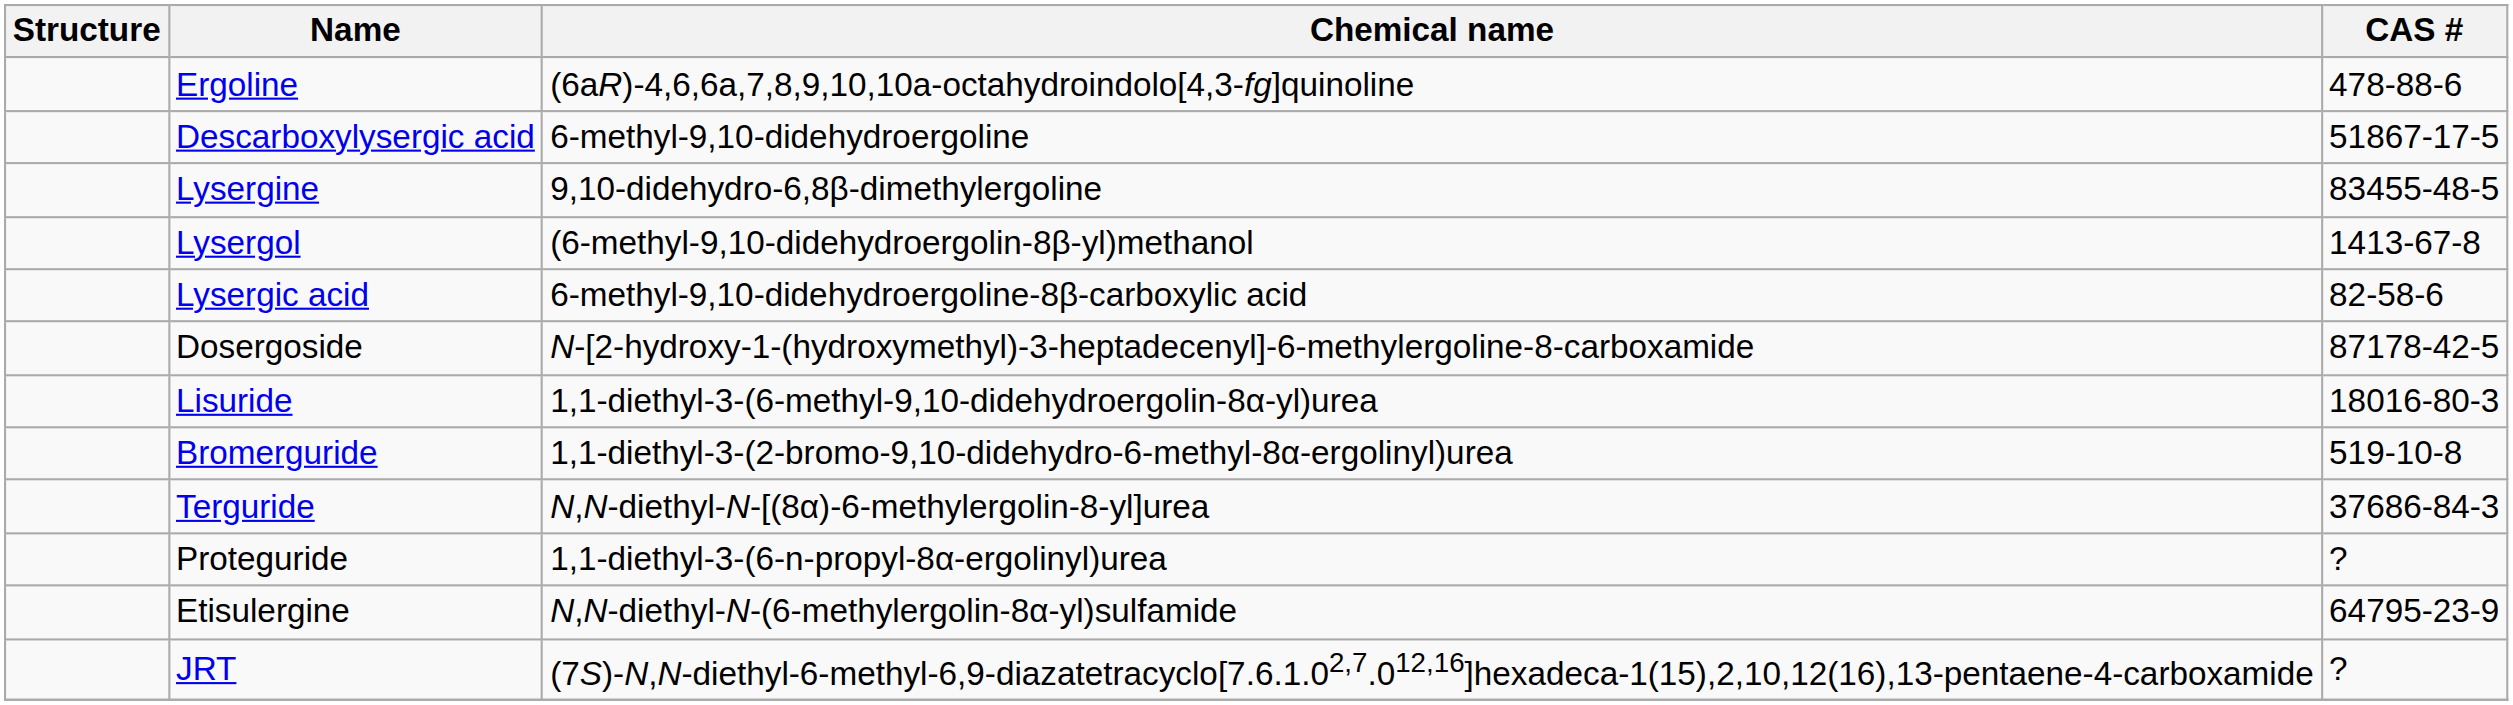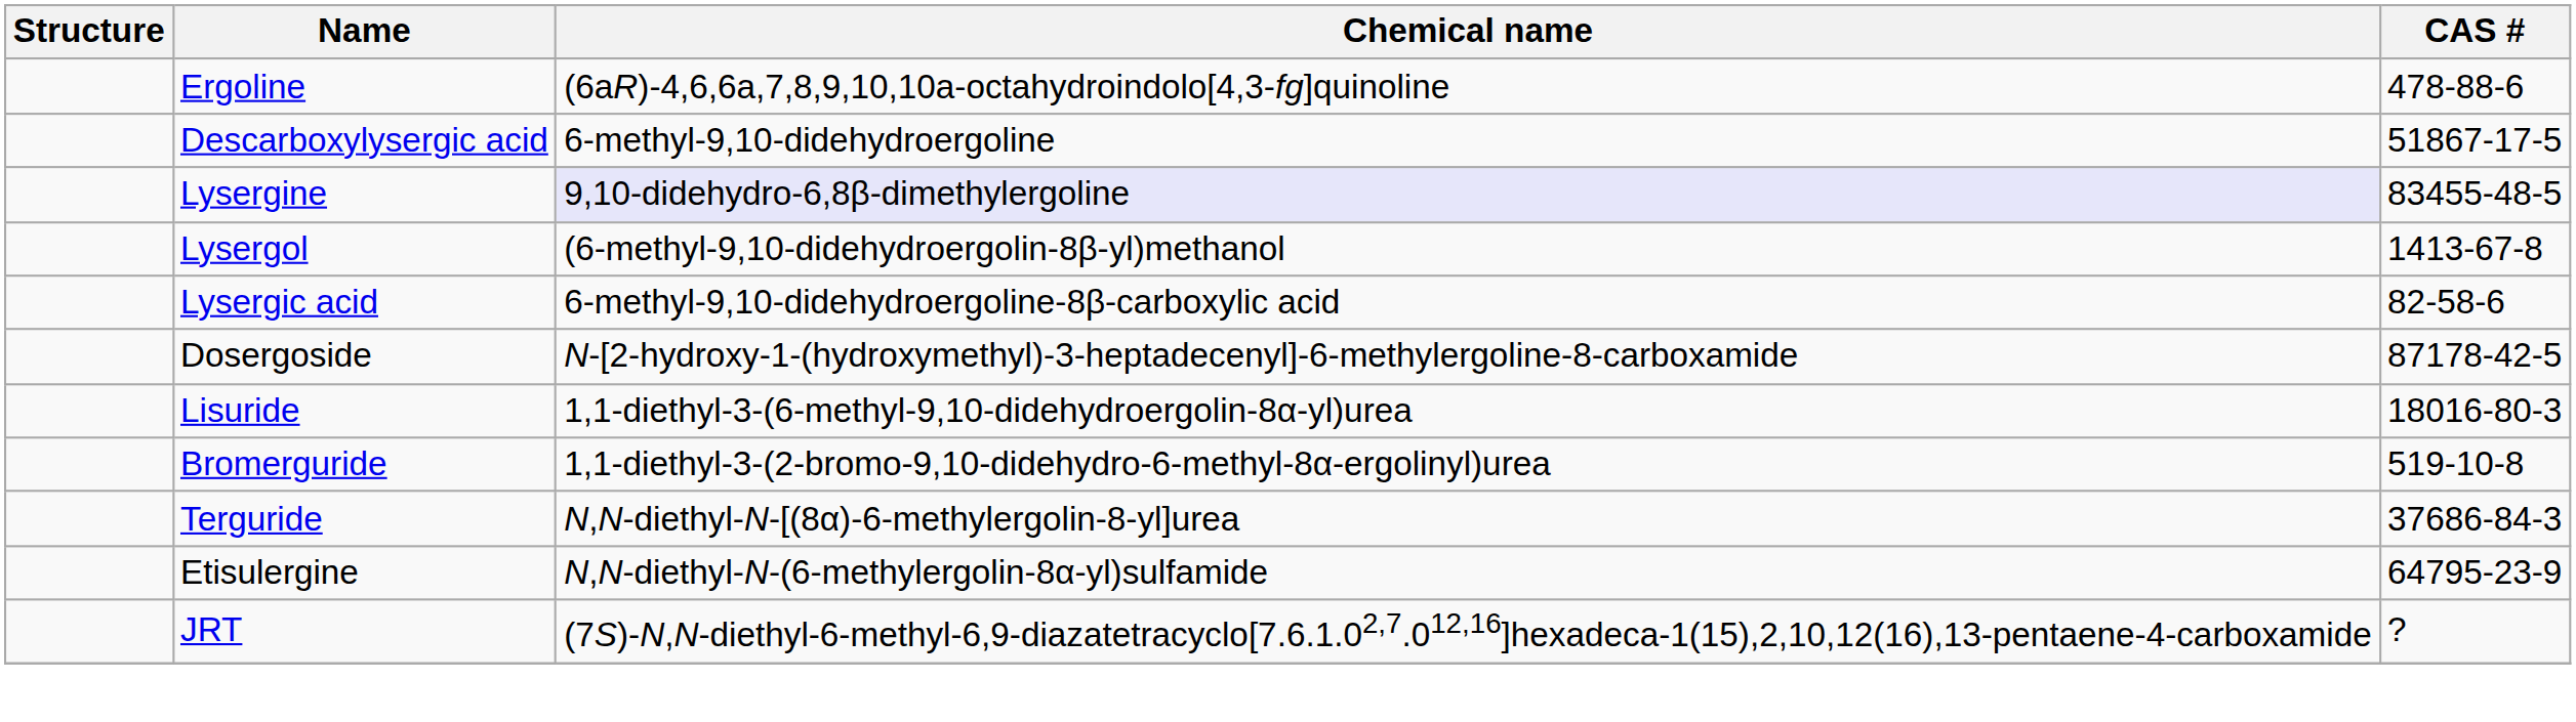 <table class="wikitable sticky-header">
 <tr>
 <th>Structure</th>
 <th>Name</th>
 <th>Chemical name</th>
 <th>CAS #</th>
 </tr>
 <tr>
 <td></td>
 <td><a href='#'>Ergoline</a></td>
 <td>(6a<em>R</em>)-4,6,6a,7,8,9,10,10a-octahydroindolo[4,3-<em>fg</em>]quinoline</td>
 <td>478-88-6</td>
 </tr>
 <tr>
 <td></td>
 <td><a href='#'>Descarboxylysergic acid</a></td>
 <td>6-methyl-9,10-didehydroergoline</td>
 <td>51867-17-5</td>
 </tr>
 <tr>
 <td></td>
 <td><a href='#'>Lysergine</a></td>
-<td>9,10-didehydro-6,8β-dimethylergoline</td>
+<td style="background: lavender;">9,10-didehydro-6,8β-dimethylergoline</td>
 <td>83455-48-5</td>
 </tr>
 <tr>
 <td></td>
 <td><a href='#'>Lysergol</a></td>
 <td>(6-methyl-9,10-didehydroergolin-8β-yl)methanol</td>
 <td>1413-67-8</td>
 </tr>
 <tr>
 <td></td>
 <td><a href='#'>Lysergic acid</a></td>
 <td>6-methyl-9,10-didehydroergoline-8β-carboxylic acid</td>
 <td>82-58-6</td>
 </tr>
 <tr>
 <td></td>
 <td>Dosergoside</td>
 <td><em>N</em>-[2-hydroxy-1-(hydroxymethyl)-3-heptadecenyl]-6-methylergoline-8-carboxamide</td>
 <td>87178-42-5</td>
 </tr>
 <tr>
 <td></td>
 <td><a href='#'>Lisuride</a></td>
 <td>1,1-diethyl-3-(6-methyl-9,10-didehydroergolin-8α-yl)urea</td>
 <td>18016-80-3</td>
 </tr>
 <tr>
 <td></td>
 <td><a href='#'>Bromerguride</a></td>
 <td>1,1-diethyl-3-(2-bromo-9,10-didehydro-6-methyl-8α-ergolinyl)urea</td>
 <td>519-10-8</td>
 </tr>
 <tr>
 <td></td>
 <td><a href='#'>Terguride</a></td>
 <td><em>N</em>,<em>N</em>-diethyl-<em>N</em>-[(8α)-6-methylergolin-8-yl]urea</td>
 <td>37686-84-3</td>
 </tr>
 <tr>
 <td></td>
-<td>Proteguride</td>
-<td>1,1-diethyl-3-(6-n-propyl-8α-ergolinyl)urea</td>
-<td>?</td>
-</tr>
-<tr>
-<td></td>
 <td>Etisulergine</td>
 <td><em>N</em>,<em>N</em>-diethyl-<em>N</em>-(6-methylergolin-8α-yl)sulfamide</td>
 <td>64795-23-9</td>
 </tr>
 <tr>
 <td></td>
 <td><a href='#'>JRT</a></td>
 <td>(7<em>S</em>)-<em>N</em>,<em>N</em>-diethyl-6-methyl-6,9-diazatetracyclo[7.6.1.0<sup>2,7</sup>.0<sup>12,16</sup>]hexadeca-1(15),2,10,12(16),13-pentaene-4-carboxamide</td>
 <td>?</td>
 </tr>
 <tr>
 </tr>
 </table>
